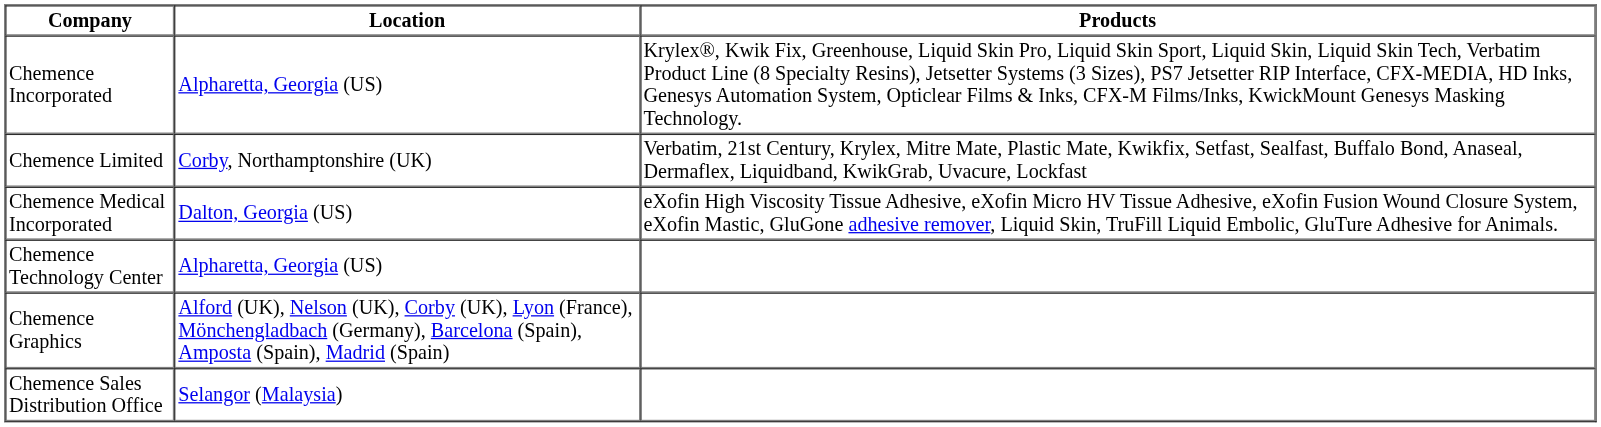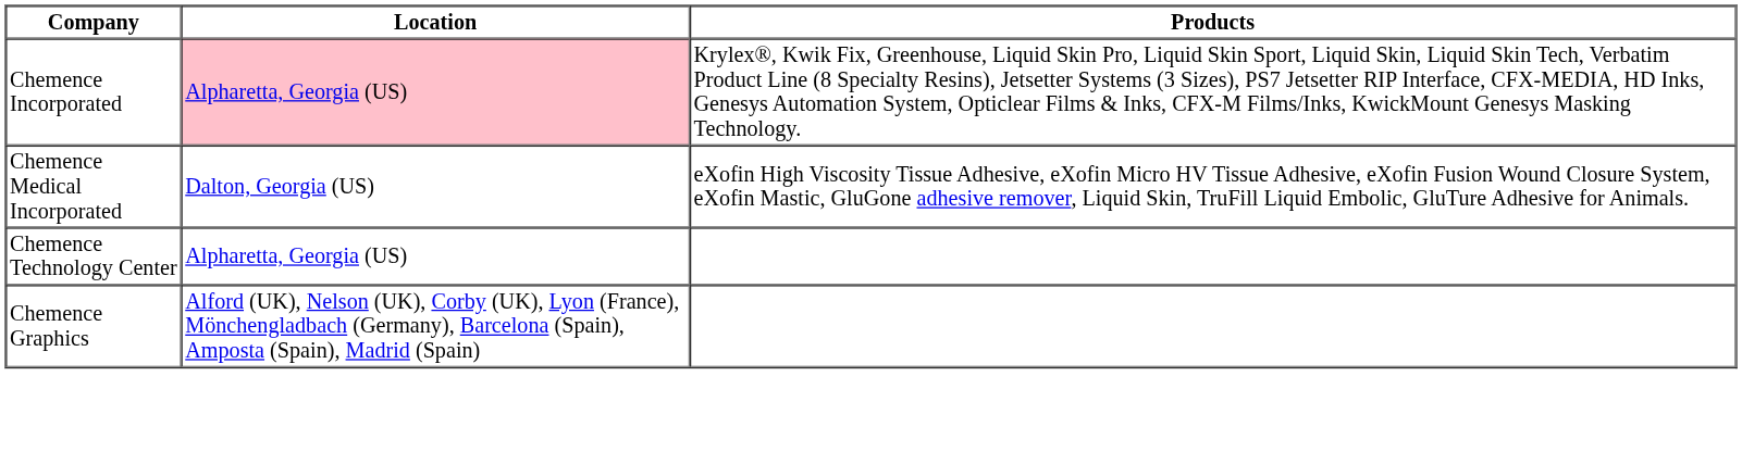 <table cellpadding="2" cellspacing="0"  border="1">
 <tr>
 <th>Company</th>
 <th>Location</th>
 <th>Products</th>
 </tr>
 <tr>
 <td>Chemence Incorporated</td>
-<td><a href='#'>Alpharetta, Georgia</a> (US)</td>
+<td style="background: pink;"><a href='#'>Alpharetta, Georgia</a> (US)</td>
 <td>Krylex®, Kwik Fix, Greenhouse, Liquid Skin Pro, Liquid Skin Sport, Liquid Skin, Liquid Skin Tech, Verbatim Product Line (8 Specialty Resins), Jetsetter Systems (3 Sizes), PS7 Jetsetter RIP Interface, CFX-MEDIA, HD Inks, Genesys Automation System, Opticlear Films & Inks, CFX-M Films/Inks, KwickMount Genesys Masking Technology.</td>
-</tr>
-<tr>
-<td>Chemence Limited</td>
-<td><a href='#'>Corby</a>, Northamptonshire (UK)</td>
-<td>Verbatim, 21st Century, Krylex, Mitre Mate, Plastic Mate, Kwikfix, Setfast, Sealfast, Buffalo Bond, Anaseal, Dermaflex, Liquidband, KwikGrab, Uvacure, Lockfast</td>
 </tr>
 <tr>
 <td>Chemence Medical Incorporated</td>
 <td><a href='#'>Dalton, Georgia</a> (US)</td>
 <td>eXofin High Viscosity Tissue Adhesive, eXofin Micro HV Tissue Adhesive, eXofin Fusion Wound Closure System, eXofin Mastic, GluGone <a href='#'>adhesive remover</a>, Liquid Skin, TruFill Liquid Embolic, GluTure Adhesive for Animals.</td>
 </tr>
 <tr>
 <td>Chemence Technology Center</td>
 <td><a href='#'>Alpharetta, Georgia</a> (US)</td>
 <td></td>
 </tr>
 <tr>
 <td>Chemence Graphics</td>
 <td><a href='#'>Alford</a> (UK), <a href='#'>Nelson</a> (UK), <a href='#'>Corby</a> (UK), <a href='#'>Lyon</a> (France), <a href='#'>Mönchengladbach</a> (Germany), <a href='#'>Barcelona</a> (Spain), <a href='#'>Amposta</a> (Spain), <a href='#'>Madrid</a> (Spain)</td>
 <td></td>
 </tr>
 <tr>
-<td>Chemence Sales Distribution Office</td>
-<td><a href='#'>Selangor</a> (<a href='#'>Malaysia</a>)</td>
-<td></td>
-</tr>
-<tr>
 </tr>
 </table>
